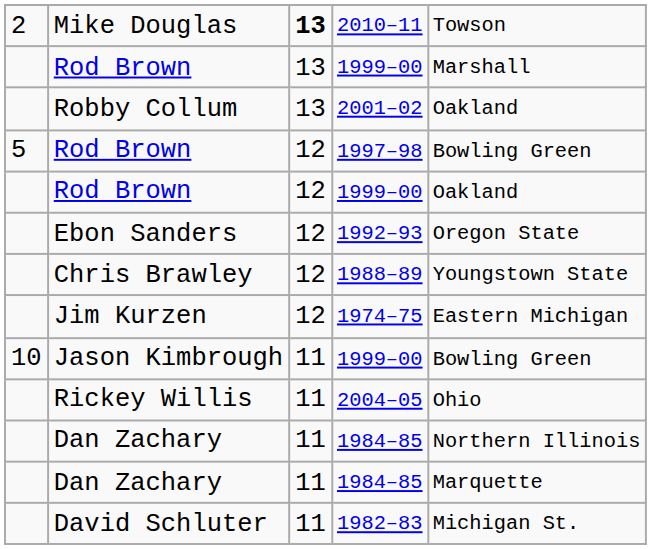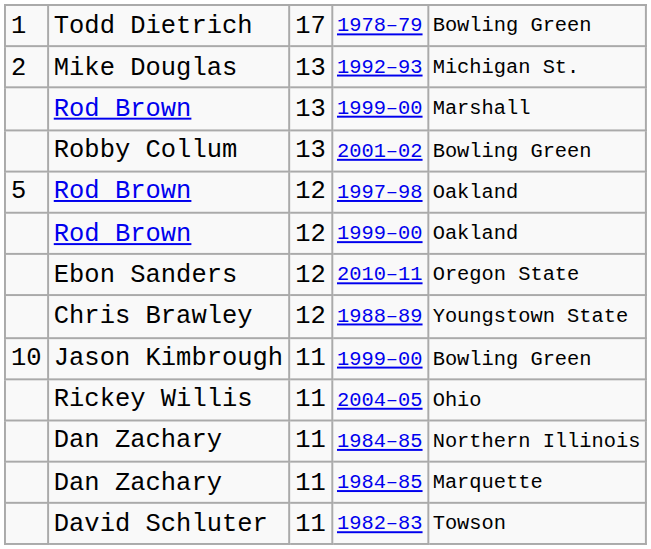 <table class="wikitable">
 <tr>
 </tr>
 <tr>
+<td>1</td>
+<td>Todd Dietrich</td>
+<td>17</td>
+<td style="font-size:80%;"><a href='#'>1978–79</a></td>
+<td style="font-size:80%;">Bowling Green</td>
+</tr>
+<tr>
 <td>2</td>
 <td>Mike Douglas</td>
-<td><strong>13</strong></td>
-<td style="font-size:80%;"><a href='#'>2010–11</a></td>
-<td style="font-size:80%;">Towson</td>
+<td>13</td>
+<td style="font-size:80%;"><a href='#'>1992–93</a></td>
+<td style="font-size:80%;">Michigan St.</td>
 </tr>
 <tr>
 <td></td>
 <td><a href='#'>Rod Brown</a></td>
 <td>13</td>
 <td style="font-size:80%;"><a href='#'>1999–00</a></td>
 <td style="font-size:80%;">Marshall</td>
 </tr>
 <tr>
 <td></td>
 <td>Robby Collum</td>
 <td>13</td>
 <td style="font-size:80%;"><a href='#'>2001–02</a></td>
-<td style="font-size:80%;">Oakland</td>
+<td style="font-size:80%;">Bowling Green</td>
 </tr>
 <tr>
 <td>5</td>
 <td><a href='#'>Rod Brown</a></td>
 <td>12</td>
 <td style="font-size:80%;"><a href='#'>1997–98</a></td>
-<td style="font-size:80%;">Bowling Green</td>
+<td style="font-size:80%;">Oakland</td>
 </tr>
 <tr>
 <td></td>
 <td><a href='#'>Rod Brown</a></td>
 <td>12</td>
 <td style="font-size:80%;"><a href='#'>1999–00</a></td>
 <td style="font-size:80%;">Oakland</td>
 </tr>
 <tr>
 <td></td>
 <td>Ebon Sanders</td>
 <td>12</td>
-<td style="font-size:80%;"><a href='#'>1992–93</a></td>
+<td style="font-size:80%;"><a href='#'>2010–11</a></td>
 <td style="font-size:80%;">Oregon State</td>
 </tr>
 <tr>
 <td></td>
 <td>Chris Brawley</td>
 <td>12</td>
 <td style="font-size:80%;"><a href='#'>1988–89</a></td>
 <td style="font-size:80%;">Youngstown State</td>
-</tr>
-<tr>
-<td></td>
-<td>Jim Kurzen</td>
-<td>12</td>
-<td style="font-size:80%;"><a href='#'>1974–75</a></td>
-<td style="font-size:80%;">Eastern Michigan</td>
 </tr>
 <tr>
 <td>10</td>
 <td>Jason Kimbrough</td>
 <td>11</td>
 <td style="font-size:80%;"><a href='#'>1999–00</a></td>
 <td style="font-size:80%;">Bowling Green</td>
 </tr>
 <tr>
 <td></td>
 <td>Rickey Willis</td>
 <td>11</td>
 <td style="font-size:80%;"><a href='#'>2004–05</a></td>
 <td style="font-size:80%;">Ohio</td>
 </tr>
 <tr>
 <td></td>
 <td>Dan Zachary</td>
 <td>11</td>
 <td style="font-size:80%;"><a href='#'>1984–85</a></td>
 <td style="font-size:80%;">Northern Illinois</td>
 </tr>
 <tr>
 <td></td>
 <td>Dan Zachary</td>
 <td>11</td>
 <td style="font-size:80%;"><a href='#'>1984–85</a></td>
 <td style="font-size:80%;">Marquette</td>
 </tr>
 <tr>
 <td></td>
 <td>David Schluter</td>
 <td>11</td>
 <td style="font-size:80%;"><a href='#'>1982–83</a></td>
-<td style="font-size:80%;">Michigan St.</td>
+<td style="font-size:80%;">Towson</td>
 </tr>
 </table>
